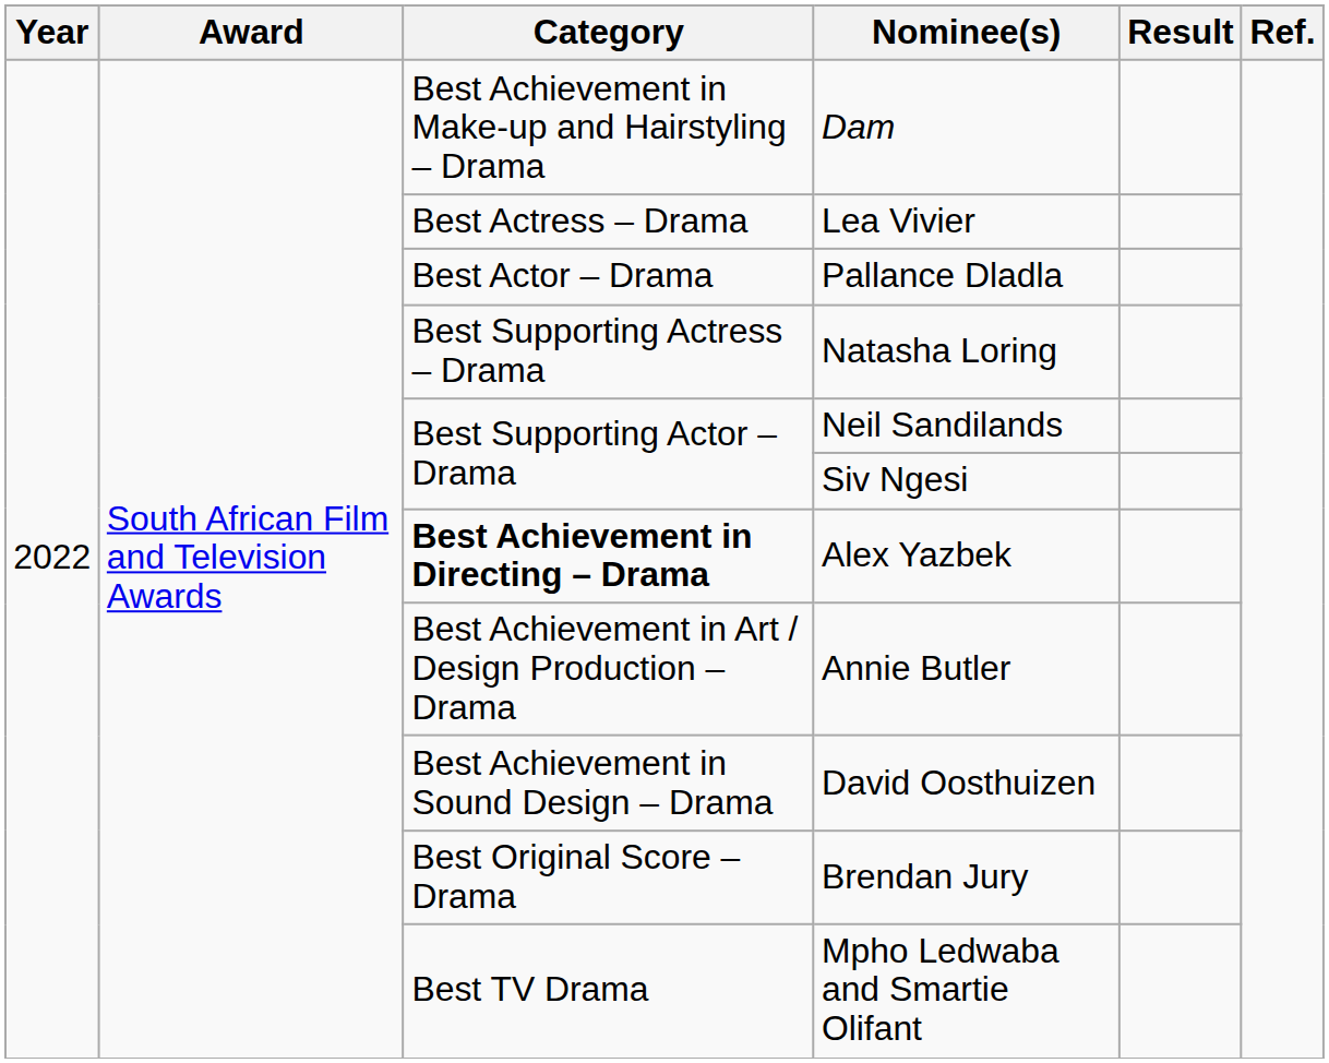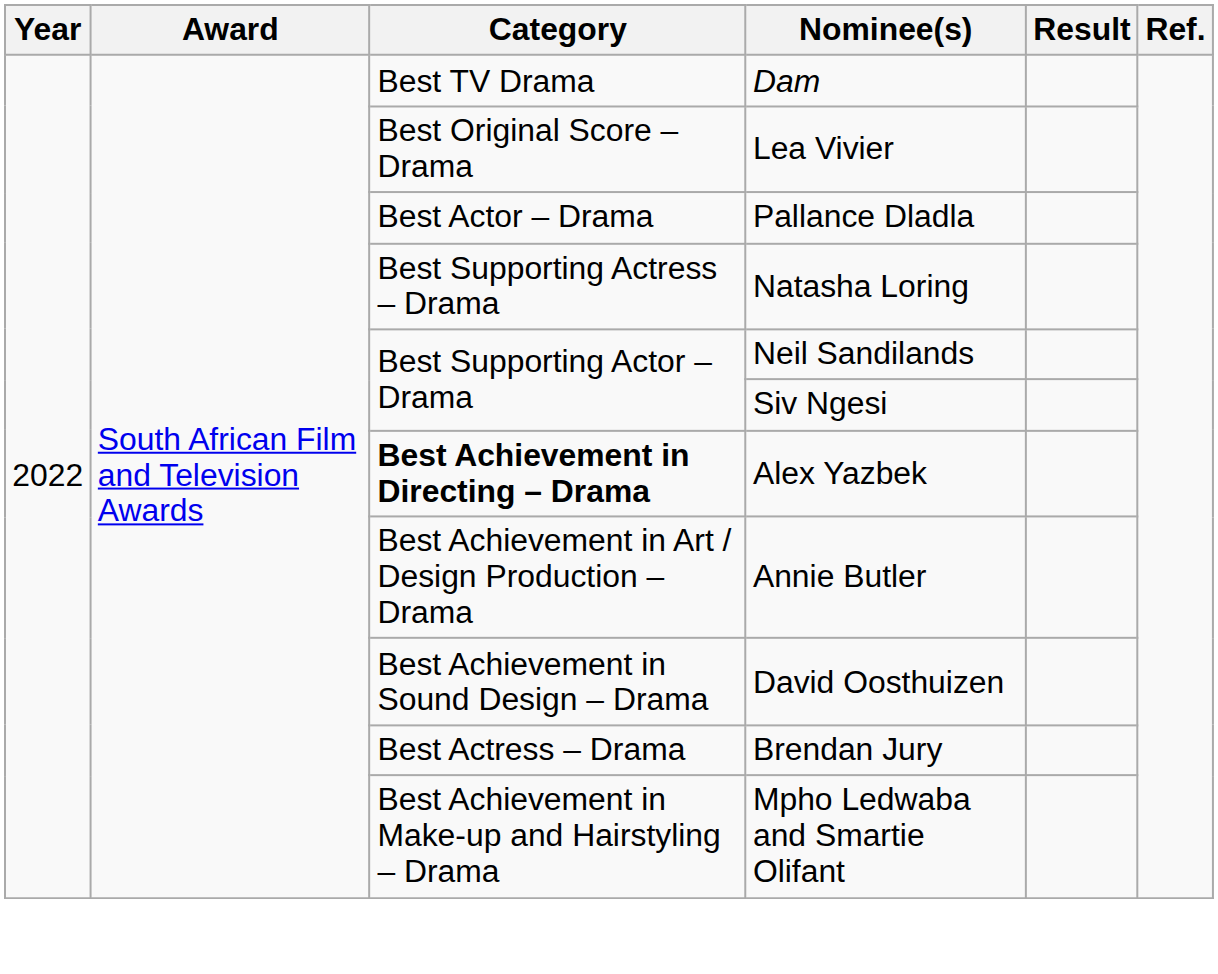 <table class="wikitable">
 <tr>
 <th>Year</th>
 <th>Award</th>
 <th>Category</th>
 <th>Nominee(s)</th>
 <th>Result</th>
 <th>Ref.</th>
 </tr>
 <tr>
 <td rowspan="11">2022</td>
 <td rowspan="11"><a href='#'>South African Film and Television Awards</a></td>
-<td>Best Achievement in Make-up and Hairstyling – Drama</td>
+<td>Best TV Drama</td>
 <td><em>Dam</em></td>
 <td></td>
 <td rowspan="11"></td>
 </tr>
 <tr>
-<td>Best Actress – Drama</td>
+<td>Best Original Score – Drama</td>
 <td>Lea Vivier</td>
 <td></td>
 </tr>
 <tr>
 <td>Best Actor – Drama</td>
 <td>Pallance Dladla</td>
 <td></td>
 </tr>
 <tr>
 <td>Best Supporting Actress – Drama</td>
 <td>Natasha Loring</td>
 <td></td>
 </tr>
 <tr>
 <td rowspan="2">Best Supporting Actor – Drama</td>
 <td>Neil Sandilands</td>
 <td></td>
 </tr>
 <tr>
 <td>Siv Ngesi</td>
 <td></td>
 </tr>
 <tr>
 <td><strong>Best Achievement in Directing – Drama</strong></td>
 <td>Alex Yazbek</td>
 <td></td>
 </tr>
 <tr>
 <td>Best Achievement in Art / Design Production – Drama</td>
 <td>Annie Butler</td>
 <td></td>
 </tr>
 <tr>
 <td>Best Achievement in Sound Design – Drama</td>
 <td>David Oosthuizen</td>
 <td></td>
 </tr>
 <tr>
-<td>Best Original Score – Drama</td>
+<td>Best Actress – Drama</td>
 <td>Brendan Jury</td>
 <td></td>
 </tr>
 <tr>
-<td>Best TV Drama</td>
+<td>Best Achievement in Make-up and Hairstyling – Drama</td>
 <td>Mpho Ledwaba and Smartie Olifant</td>
 <td></td>
 </tr>
 <tr>
 </tr>
 </table>
